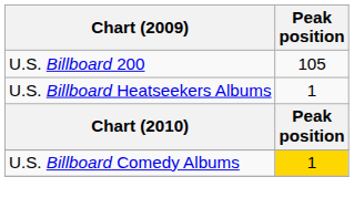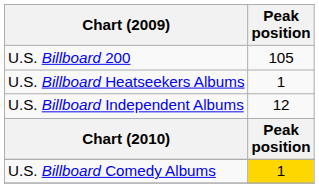 <table class="wikitable sortable" border="1">
 <tr>
 <th align="left">Chart (2009)</th>
 <th align="center">Peak<br>position</th>
 </tr>
 <tr>
 <td align="left">U.S. <a href='#'><em>Billboard</em> 200</a></td>
 <td align="center">105</td>
 </tr>
 <tr>
 <td align="left">U.S. <a href='#'><em>Billboard</em> Heatseekers Albums</a></td>
 <td align="center">1</td>
 </tr>
 <tr>
+<td align="left">U.S. <a href='#'><em>Billboard</em> Independent Albums</a></td>
+<td align="center">12</td>
+</tr>
+<tr>
 <th align="left">Chart (2010)</th>
 <th align="center">Peak<br>position</th>
 </tr>
 <tr>
 </tr>
 <tr>
 <td align="left">U.S. <a href='#'><em>Billboard</em> Comedy Albums</a></td>
 <td align="center" style="background: gold;">1</td>
 </tr>
 <tr>
 </tr>
 </table>
